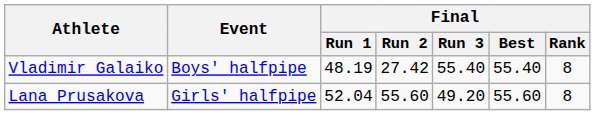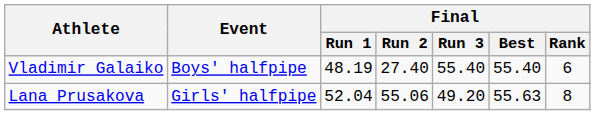 <table class="wikitable" style="font-size:90%">
 <tr>
 <th rowspan=2>Athlete</th>
 <th rowspan=2>Event</th>
 <th colspan=5>Final</th>
 </tr>
 <tr style="font-size:95%">
 <th>Run 1</th>
 <th>Run 2</th>
 <th>Run 3</th>
 <th>Best</th>
 <th>Rank</th>
 </tr>
 <tr align=center>
 <td align=left><a href='#'>Vladimir Galaiko</a></td>
 <td align=left><a href='#'>Boys' halfpipe</a></td>
 <td>48.19</td>
-<td>27.42</td>
+<td>27.40</td>
 <td>55.40</td>
 <td>55.40</td>
-<td>8</td>
+<td>6</td>
 </tr>
 <tr align=center>
 <td align=left><a href='#'>Lana Prusakova</a></td>
 <td align=left><a href='#'>Girls' halfpipe</a></td>
 <td>52.04</td>
-<td>55.60</td>
+<td>55.06</td>
 <td>49.20</td>
-<td>55.60</td>
+<td>55.63</td>
 <td>8</td>
 </tr>
 </table>
